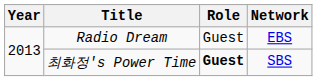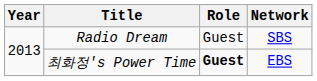 <table class="wikitable" style="text-align:center">
 <tr>
 <th>Year</th>
 <th>Title</th>
 <th>Role</th>
 <th>Network</th>
 </tr>
 <tr>
 <td rowspan="2">2013</td>
 <td><em>Radio Dream</em></td>
 <td>Guest</td>
-<td><a href='#'>EBS</a></td>
+<td><a href='#'>SBS</a></td>
 </tr>
 <tr>
 <td><em>최화정's Power Time</em></td>
 <td><strong>Guest</strong></td>
-<td><a href='#'>SBS</a></td>
+<td><a href='#'>EBS</a></td>
 </tr>
 </table>
